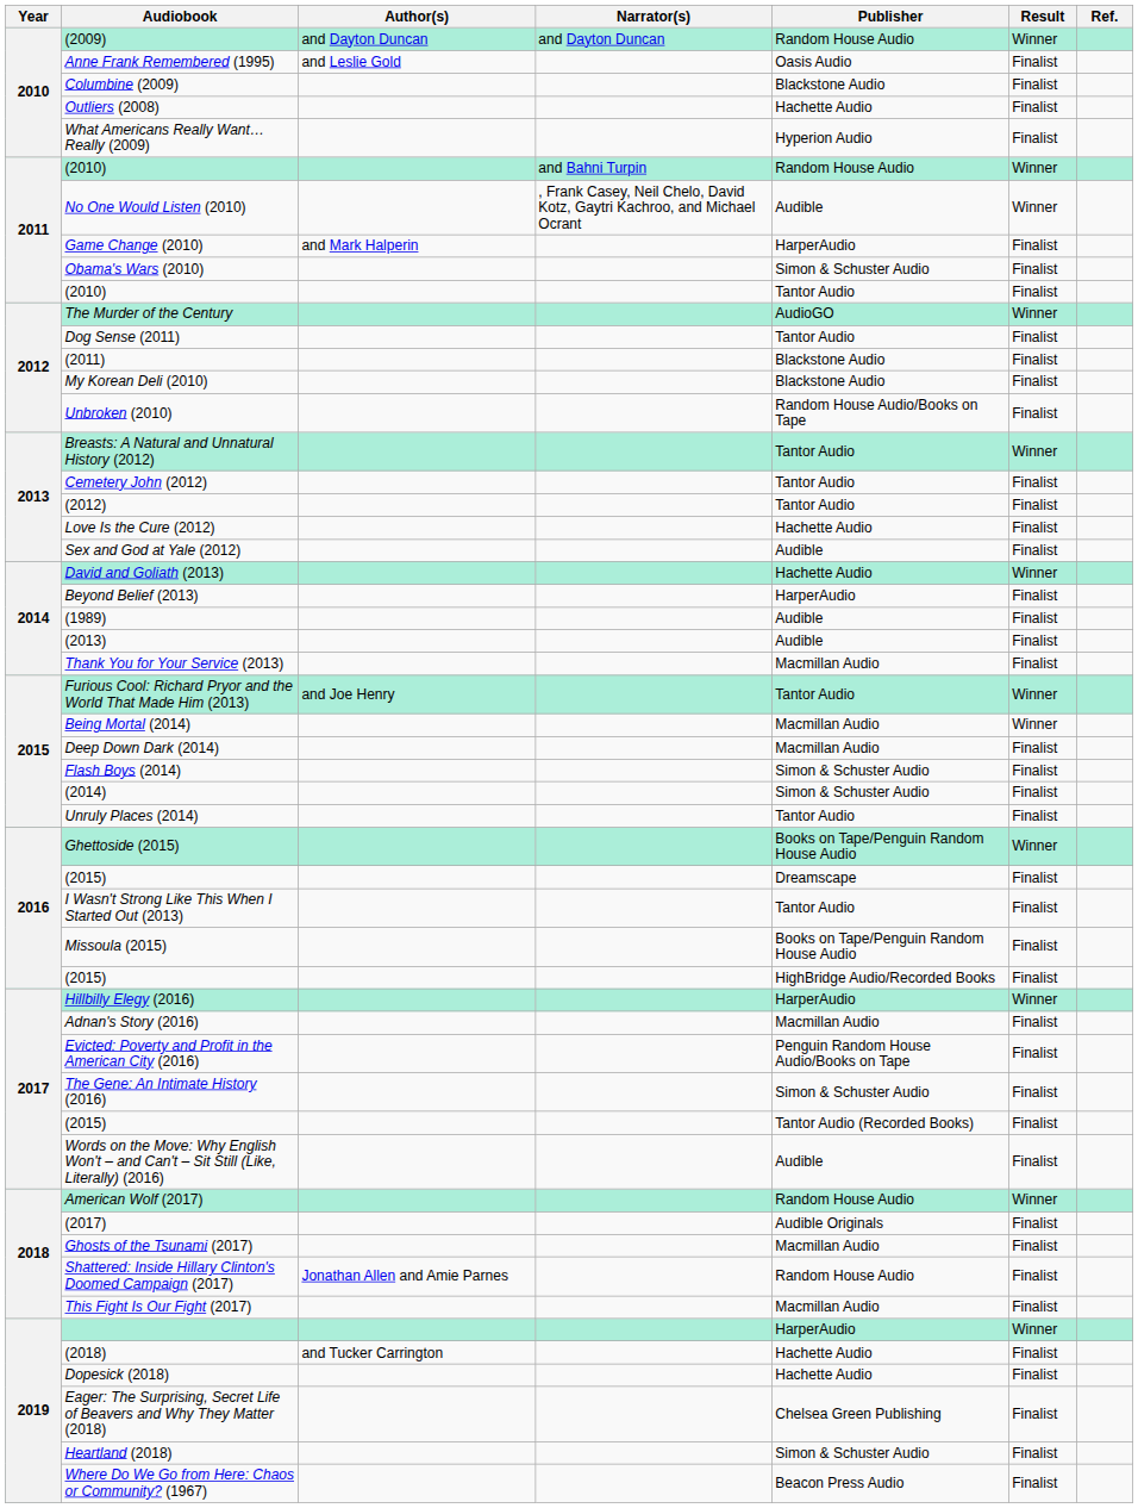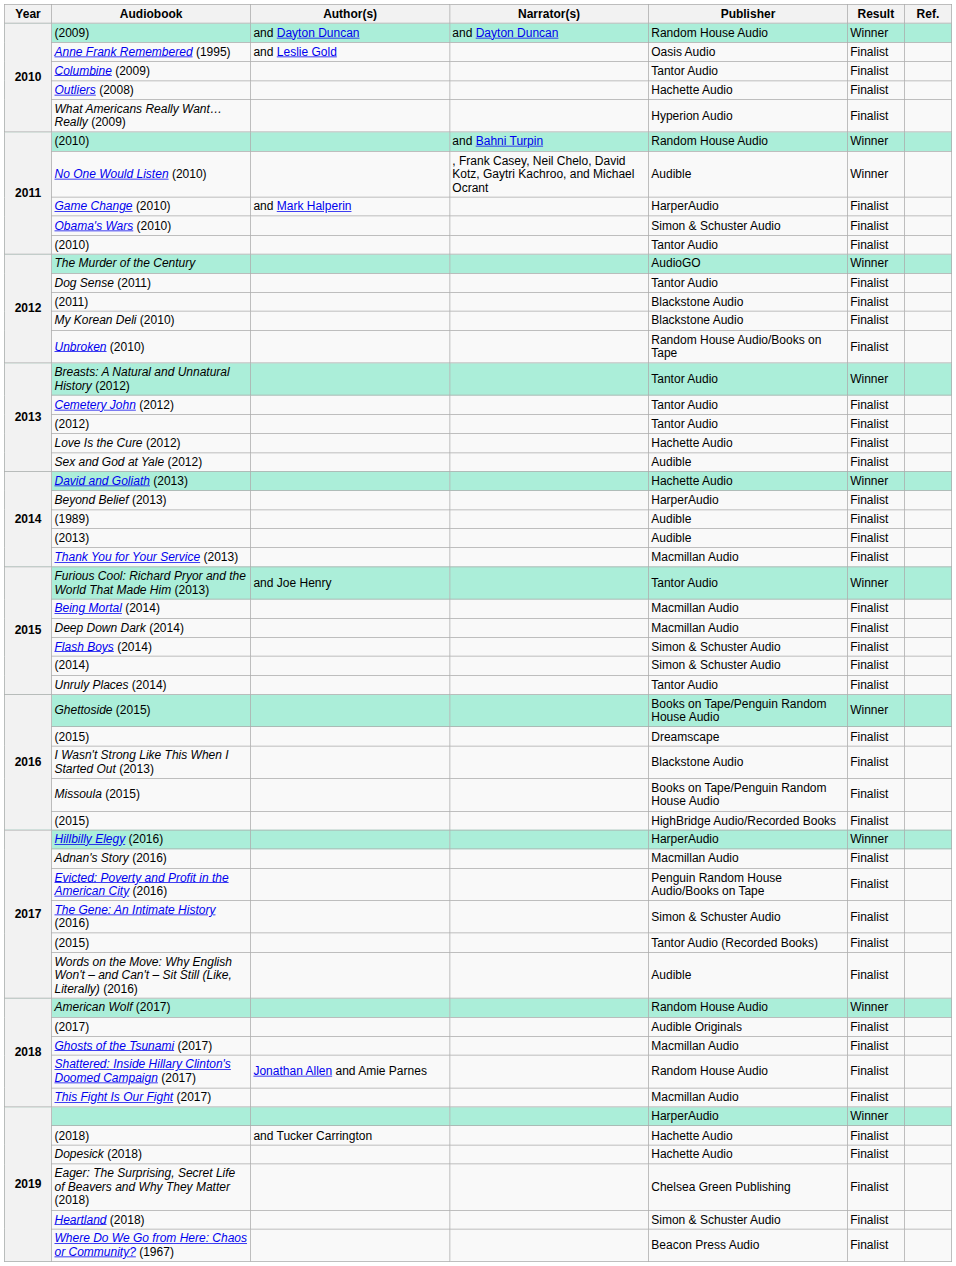 <table class="wikitable sortable mw-collapsible" style="width:100%">
 <tr>
 <th scope="col" width="5%">Year</th>
 <th scope="col" width="21%">Audiobook</th>
 <th scope="col" width="21%">Author(s)</th>
 <th scope="col" width="21%">Narrator(s)</th>
 <th scope="col" width="21%">Publisher</th>
 <th scope="col" width="6%">Result</th>
 <th scope="col" width="5%">Ref.</th>
 </tr>
 <tr style="background:#ABEED9">
 <th rowspan="5">2010<br></th>
 <td><em></em> (2009)</td>
 <td> and <a href='#'>Dayton Duncan</a></td>
 <td> and <a href='#'>Dayton Duncan</a></td>
 <td>Random House Audio</td>
 <td>Winner</td>
 <td></td>
 </tr>
 <tr>
 <td><em><a href='#'>Anne Frank Remembered</a></em> (1995)</td>
 <td> and <a href='#'>Leslie Gold</a></td>
 <td></td>
 <td>Oasis Audio</td>
 <td>Finalist</td>
 <td></td>
 </tr>
 <tr>
 <td><em><a href='#'>Columbine</a></em> (2009)</td>
 <td></td>
 <td></td>
-<td>Blackstone Audio</td>
+<td>Tantor Audio</td>
 <td>Finalist</td>
 <td></td>
 </tr>
 <tr>
 <td><em><a href='#'>Outliers</a></em> (2008)</td>
 <td></td>
 <td></td>
 <td>Hachette Audio</td>
 <td>Finalist</td>
 <td></td>
 </tr>
 <tr>
 <td><em>What Americans Really Want…Really</em> (2009)</td>
 <td></td>
 <td></td>
 <td>Hyperion Audio</td>
 <td>Finalist</td>
 <td></td>
 </tr>
 <tr style="background:#ABEED9">
 <th rowspan="5">2011<br></th>
 <td><em></em> (2010)</td>
 <td></td>
 <td> and <a href='#'>Bahni Turpin</a></td>
 <td>Random House Audio</td>
 <td>Winner</td>
 <td></td>
 </tr>
 <tr>
 <td><em><a href='#'>No One Would Listen</a></em> (2010)</td>
 <td></td>
 <td>, Frank Casey, Neil Chelo, David Kotz, Gaytri Kachroo, and Michael Ocrant</td>
 <td>Audible</td>
 <td>Winner</td>
 <td></td>
 </tr>
 <tr>
 <td><em><a href='#'>Game Change</a></em> (2010)</td>
 <td> and <a href='#'>Mark Halperin</a></td>
 <td></td>
 <td>HarperAudio</td>
 <td>Finalist</td>
 <td></td>
 </tr>
 <tr>
 <td><em><a href='#'>Obama's Wars</a></em> (2010)</td>
 <td></td>
 <td></td>
 <td>Simon & Schuster Audio</td>
 <td>Finalist</td>
 <td></td>
 </tr>
 <tr>
 <td><em></em> (2010)</td>
 <td></td>
 <td></td>
 <td>Tantor Audio</td>
 <td>Finalist</td>
 <td></td>
 </tr>
 <tr style="background:#ABEED9">
 <th rowspan="5">2012<br></th>
 <td><em>The Murder of the Century</em></td>
 <td></td>
 <td></td>
 <td>AudioGO</td>
 <td>Winner</td>
 <td></td>
 </tr>
 <tr>
 <td><em>Dog Sense</em> (2011)</td>
 <td></td>
 <td></td>
 <td>Tantor Audio</td>
 <td>Finalist</td>
 <td></td>
 </tr>
 <tr>
 <td><em></em> (2011)</td>
 <td></td>
 <td></td>
 <td>Blackstone Audio</td>
 <td>Finalist</td>
 <td></td>
 </tr>
 <tr>
 <td><em>My Korean Deli</em> (2010)</td>
 <td></td>
 <td></td>
 <td>Blackstone Audio</td>
 <td>Finalist</td>
 <td></td>
 </tr>
 <tr>
 <td><em><a href='#'>Unbroken</a></em> (2010)</td>
 <td></td>
 <td></td>
 <td>Random House Audio/Books on Tape</td>
 <td>Finalist</td>
 <td></td>
 </tr>
 <tr style="background:#ABEED9">
 <th rowspan="5">2013<br></th>
 <td><em>Breasts: A Natural and Unnatural History</em> (2012)</td>
 <td></td>
 <td></td>
 <td>Tantor Audio</td>
 <td>Winner</td>
 <td></td>
 </tr>
 <tr>
 <td><em><a href='#'>Cemetery John</a></em> (2012)</td>
 <td></td>
 <td></td>
 <td>Tantor Audio</td>
 <td>Finalist</td>
 <td></td>
 </tr>
 <tr>
 <td><em></em> (2012)</td>
 <td></td>
 <td></td>
 <td>Tantor Audio</td>
 <td>Finalist</td>
 <td></td>
 </tr>
 <tr>
 <td><em>Love Is the Cure</em> (2012)</td>
 <td></td>
 <td></td>
 <td>Hachette Audio</td>
 <td>Finalist</td>
 <td></td>
 </tr>
 <tr>
 <td><em>Sex and God at Yale</em> (2012)</td>
 <td></td>
 <td></td>
 <td>Audible</td>
 <td>Finalist</td>
 <td></td>
 </tr>
 <tr style="background:#ABEED9">
 <th rowspan="5">2014<br></th>
 <td><em><a href='#'>David and Goliath</a></em> (2013)</td>
 <td></td>
 <td></td>
 <td>Hachette Audio</td>
 <td>Winner</td>
 <td></td>
 </tr>
 <tr>
 <td><em>Beyond Belief</em> (2013)</td>
 <td></td>
 <td></td>
 <td>HarperAudio</td>
 <td>Finalist</td>
 <td></td>
 </tr>
 <tr>
 <td><em></em> (1989)</td>
 <td></td>
 <td></td>
 <td>Audible</td>
 <td>Finalist</td>
 <td></td>
 </tr>
 <tr>
 <td><em></em> (2013)</td>
 <td></td>
 <td></td>
 <td>Audible</td>
 <td>Finalist</td>
 <td></td>
 </tr>
 <tr>
 <td><em><a href='#'>Thank You for Your Service</a></em> (2013)</td>
 <td></td>
 <td></td>
 <td>Macmillan Audio</td>
 <td>Finalist</td>
 <td></td>
 </tr>
 <tr style="background:#ABEED9">
 <th rowspan="6">2015<br></th>
 <td><em>Furious Cool: Richard Pryor and the World That Made Him</em> (2013)</td>
 <td> and Joe Henry</td>
 <td></td>
 <td>Tantor Audio</td>
 <td>Winner</td>
 <td></td>
 </tr>
 <tr>
 <td><em><a href='#'>Being Mortal</a></em> (2014)</td>
 <td></td>
 <td></td>
 <td>Macmillan Audio</td>
-<td>Winner</td>
+<td>Finalist</td>
 <td></td>
 </tr>
 <tr>
 <td><em>Deep Down Dark</em> (2014)</td>
 <td></td>
 <td></td>
 <td>Macmillan Audio</td>
 <td>Finalist</td>
 <td></td>
 </tr>
 <tr>
 <td><em><a href='#'>Flash Boys</a></em> (2014)</td>
 <td></td>
 <td></td>
 <td>Simon & Schuster Audio</td>
 <td>Finalist</td>
 <td></td>
 </tr>
 <tr>
 <td><em></em> (2014)</td>
 <td></td>
 <td></td>
 <td>Simon & Schuster Audio</td>
 <td>Finalist</td>
 <td></td>
 </tr>
 <tr>
 <td><em>Unruly Places</em> (2014)</td>
 <td></td>
 <td></td>
 <td>Tantor Audio</td>
 <td>Finalist</td>
 <td></td>
 </tr>
 <tr style="background:#ABEED9">
 <th rowspan="5">2016<br></th>
 <td><em>Ghettoside</em> (2015)</td>
 <td></td>
 <td></td>
 <td>Books on Tape/Penguin Random House Audio</td>
 <td>Winner</td>
 <td></td>
 </tr>
 <tr>
 <td><em></em> (2015)</td>
 <td></td>
 <td></td>
 <td>Dreamscape</td>
 <td>Finalist</td>
 <td></td>
 </tr>
 <tr>
 <td><em>I Wasn't Strong Like This When I Started Out</em> (2013)</td>
 <td></td>
 <td></td>
-<td>Tantor Audio</td>
+<td>Blackstone Audio</td>
 <td>Finalist</td>
 <td></td>
 </tr>
 <tr>
 <td><em>Missoula</em> (2015)</td>
 <td></td>
 <td></td>
 <td>Books on Tape/Penguin Random House Audio</td>
 <td>Finalist</td>
 <td></td>
 </tr>
 <tr>
 <td><em></em> (2015)</td>
 <td></td>
 <td></td>
 <td>HighBridge Audio/Recorded Books</td>
 <td>Finalist</td>
 <td></td>
 </tr>
 <tr style="background:#ABEED9">
 <th rowspan="6">2017<br></th>
 <td><em><a href='#'>Hillbilly Elegy</a></em> (2016)</td>
 <td></td>
 <td></td>
 <td>HarperAudio</td>
 <td>Winner</td>
 <td></td>
 </tr>
 <tr>
 <td><em>Adnan's Story</em> (2016)</td>
 <td></td>
 <td></td>
 <td>Macmillan Audio</td>
 <td>Finalist</td>
 <td></td>
 </tr>
 <tr>
 <td><em><a href='#'>Evicted: Poverty and Profit in the American City</a></em> (2016)</td>
 <td></td>
 <td></td>
 <td>Penguin Random House Audio/Books on Tape</td>
 <td>Finalist</td>
 <td></td>
 </tr>
 <tr>
 <td><em><a href='#'>The Gene: An Intimate History</a></em> (2016)</td>
 <td></td>
 <td></td>
 <td>Simon & Schuster Audio</td>
 <td>Finalist</td>
 <td></td>
 </tr>
 <tr>
 <td><em></em> (2015)</td>
 <td></td>
 <td></td>
 <td>Tantor Audio (Recorded Books)</td>
 <td>Finalist</td>
 <td></td>
 </tr>
 <tr>
 <td><em>Words on the Move: Why English Won't – and Can't – Sit Still (Like, Literally)</em> (2016)</td>
 <td></td>
 <td></td>
 <td>Audible</td>
 <td>Finalist</td>
 <td></td>
 </tr>
 <tr style="background:#ABEED9">
 <th rowspan="5">2018<br></th>
 <td><em>American Wolf</em> (2017)</td>
 <td></td>
 <td></td>
 <td>Random House Audio</td>
 <td>Winner</td>
 <td></td>
 </tr>
 <tr>
 <td><em></em> (2017)</td>
 <td></td>
 <td></td>
 <td>Audible Originals</td>
 <td>Finalist</td>
 <td></td>
 </tr>
 <tr>
 <td><em><a href='#'>Ghosts of the Tsunami</a></em> (2017)</td>
 <td></td>
 <td></td>
 <td>Macmillan Audio</td>
 <td>Finalist</td>
 <td></td>
 </tr>
 <tr>
 <td><em><a href='#'>Shattered: Inside Hillary Clinton's Doomed Campaign</a></em> (2017)</td>
 <td><a href='#'>Jonathan Allen</a> and Amie Parnes</td>
 <td></td>
 <td>Random House Audio</td>
 <td>Finalist</td>
 <td></td>
 </tr>
 <tr>
 <td><em><a href='#'>This Fight Is Our Fight</a></em> (2017)</td>
 <td></td>
 <td></td>
 <td>Macmillan Audio</td>
 <td>Finalist</td>
 <td></td>
 </tr>
 <tr style="background:#ABEED9">
 <th rowspan="6">2019<br></th>
 <td><em></em></td>
 <td></td>
 <td></td>
 <td>HarperAudio</td>
 <td>Winner</td>
 <td></td>
 </tr>
 <tr>
 <td><em></em> (2018)</td>
 <td> and Tucker Carrington</td>
 <td></td>
 <td>Hachette Audio</td>
 <td>Finalist</td>
 <td></td>
 </tr>
 <tr>
 <td><em>Dopesick</em> (2018)</td>
 <td></td>
 <td></td>
 <td>Hachette Audio</td>
 <td>Finalist</td>
 <td></td>
 </tr>
 <tr>
 <td><em>Eager: The Surprising, Secret Life of Beavers and Why They Matter</em> (2018)</td>
 <td></td>
 <td></td>
 <td>Chelsea Green Publishing</td>
 <td>Finalist</td>
 <td></td>
 </tr>
 <tr>
 <td><em><a href='#'>Heartland</a></em> (2018)</td>
 <td></td>
 <td></td>
 <td>Simon & Schuster Audio</td>
 <td>Finalist</td>
 <td></td>
 </tr>
 <tr>
 <td><em><a href='#'>Where Do We Go from Here: Chaos or Community?</a></em> (1967)</td>
 <td></td>
 <td></td>
 <td>Beacon Press Audio</td>
 <td>Finalist</td>
 <td></td>
 </tr>
 </table>
